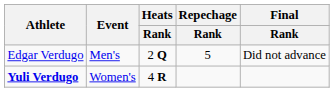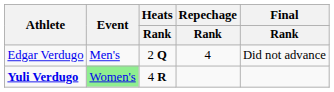 <table class=wikitable style="font-size:90%;">
 <tr>
 <th rowspan=2>Athlete</th>
 <th rowspan=2>Event</th>
 <th>Heats</th>
 <th>Repechage</th>
 <th>Final</th>
 </tr>
 <tr style="font-size:95%">
 <th>Rank</th>
 <th>Rank</th>
 <th>Rank</th>
 </tr>
 <tr align=center>
 <td align=left><a href='#'>Edgar Verdugo</a></td>
 <td align=left><a href='#'>Men's</a></td>
 <td>2 <strong>Q</strong></td>
-<td>5</td>
+<td>4</td>
 <td>Did not advance</td>
 </tr>
 <tr align=center>
 <td align=left><strong><a href='#'>Yuli Verdugo</a></strong></td>
-<td align=left><a href='#'>Women's</a></td>
+<td align=left style="background: lightgreen;"><a href='#'>Women's</a></td>
 <td>4 <strong>R</strong></td>
 <td></td>
 <td></td>
 </tr>
 </table>
